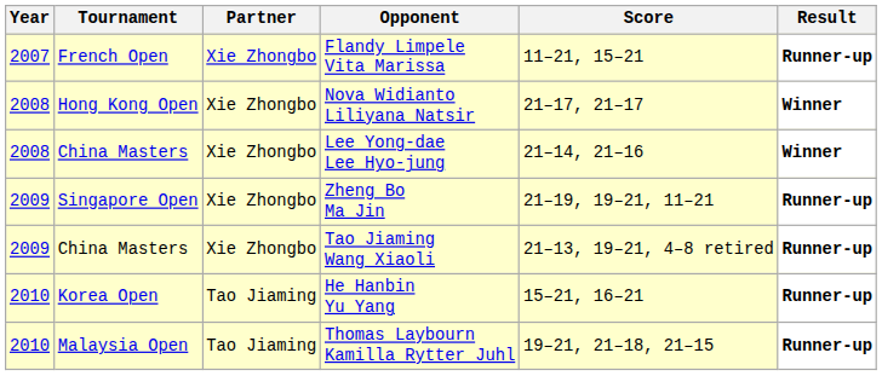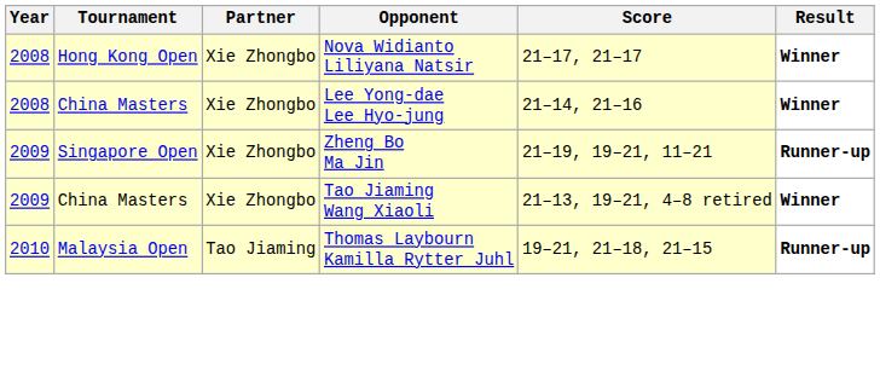 <table class="sortable wikitable" style="font-size: 90%;">
 <tr>
 <th>Year</th>
 <th>Tournament</th>
 <th>Partner</th>
 <th>Opponent</th>
 <th>Score</th>
 <th>Result</th>
-</tr>
-<tr style="background:#FFFFCC">
-<td align="center"><a href='#'>2007</a></td>
-<td align="left"><a href='#'>French Open</a></td>
-<td align="left"> <a href='#'>Xie Zhongbo</a></td>
-<td align="left"> <a href='#'>Flandy Limpele</a><br> <a href='#'>Vita Marissa</a></td>
-<td align="left">11–21, 15–21</td>
-<td style="text-align:left; background:white"> <strong>Runner-up</strong></td>
 </tr>
 <tr style="background:#FFFFCC">
 <td align="center"><a href='#'>2008</a></td>
 <td align="left"><a href='#'>Hong Kong Open</a></td>
 <td align="left"> Xie Zhongbo</td>
 <td align="left"> <a href='#'>Nova Widianto</a><br> <a href='#'>Liliyana Natsir</a></td>
 <td align="left">21–17, 21–17</td>
 <td style="text-align:left; background:white"> <strong>Winner</strong></td>
 </tr>
 <tr style="background:#FFFFCC">
 <td align="center"><a href='#'>2008</a></td>
 <td align="left"><a href='#'>China Masters</a></td>
 <td align="left"> Xie Zhongbo</td>
 <td align="left"> <a href='#'>Lee Yong-dae</a><br> <a href='#'>Lee Hyo-jung</a></td>
 <td align="left">21–14, 21–16</td>
 <td style="text-align:left; background:white"> <strong>Winner</strong></td>
 </tr>
 <tr style="background:#FFFFCC">
 <td align="center"><a href='#'>2009</a></td>
 <td align="left"><a href='#'>Singapore Open</a></td>
 <td align="left"> Xie Zhongbo</td>
 <td align="left"> <a href='#'>Zheng Bo</a><br> <a href='#'>Ma Jin</a></td>
 <td align="left">21–19, 19–21, 11–21</td>
 <td style="text-align:left; background:white"> <strong>Runner-up</strong></td>
 </tr>
 <tr style="background:#FFFFCC">
 <td align="center"><a href='#'>2009</a></td>
 <td align="left">China Masters</td>
 <td align="left"> Xie Zhongbo</td>
 <td align="left"> <a href='#'>Tao Jiaming</a><br> <a href='#'>Wang Xiaoli</a></td>
 <td align="left">21–13, 19–21, 4–8 retired</td>
-<td style="text-align:left; background:white"> <strong>Runner-up</strong></td>
-</tr>
-<tr style="background:#FFFFCC">
-<td align="center"><a href='#'>2010</a></td>
-<td align="left"><a href='#'>Korea Open</a></td>
-<td align="left"> Tao Jiaming</td>
-<td align="left"> <a href='#'>He Hanbin</a><br> <a href='#'>Yu Yang</a></td>
-<td align="left">15–21, 16–21</td>
-<td style="text-align:left; background:white"> <strong>Runner-up</strong></td>
+<td style="text-align:left; background:white"> <strong>Winner</strong></td>
 </tr>
 <tr style="background:#FFFFCC">
 <td align="center"><a href='#'>2010</a></td>
 <td align="left"><a href='#'>Malaysia Open</a></td>
 <td align="left"> Tao Jiaming</td>
 <td align="left"> <a href='#'>Thomas Laybourn</a><br> <a href='#'>Kamilla Rytter Juhl</a></td>
 <td align="left">19–21, 21–18, 21–15</td>
 <td style="text-align:left; background:white"> <strong>Runner-up</strong></td>
 </tr>
 </table>
